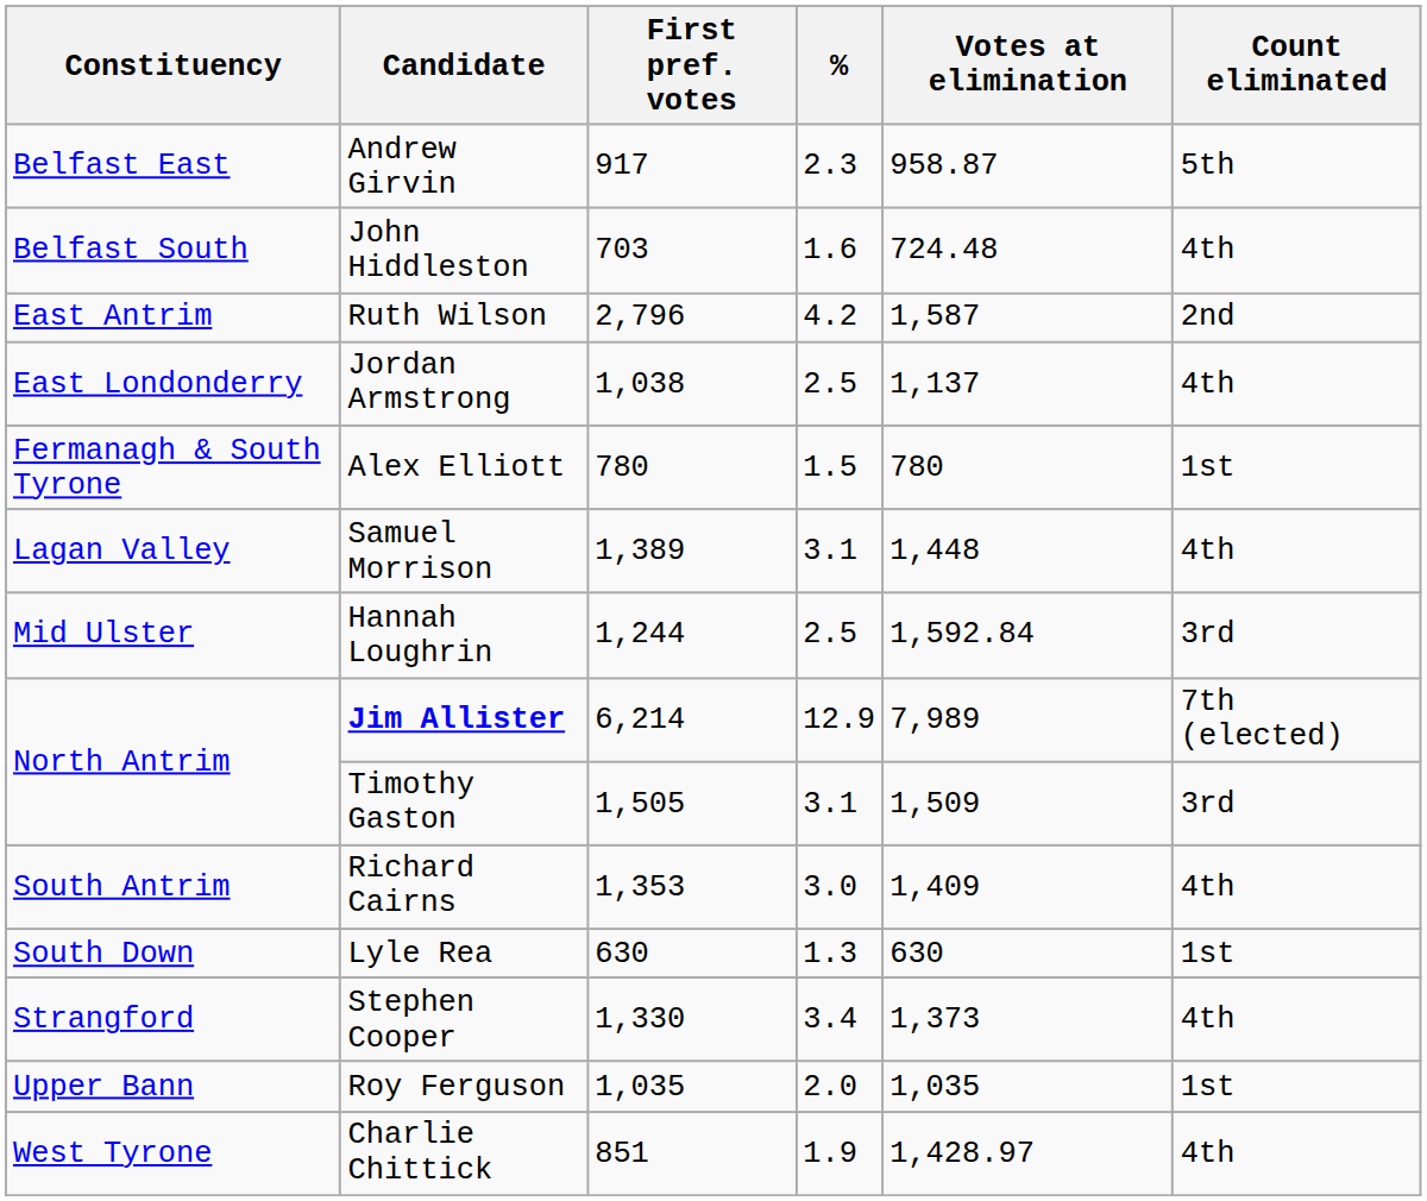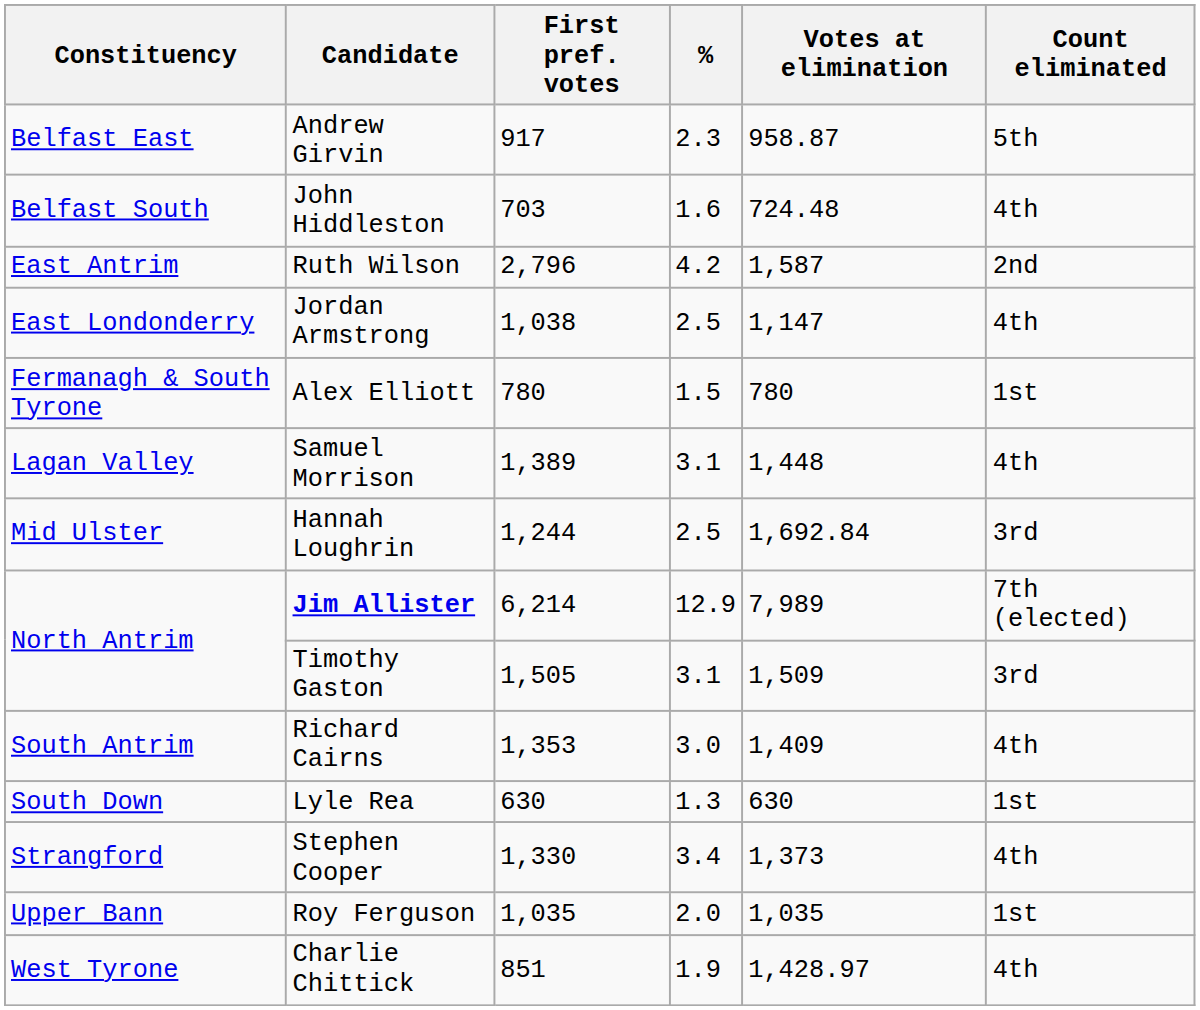 <table class="wikitable">
 <tr>
 <th>Constituency</th>
 <th>Candidate</th>
 <th>First pref. votes</th>
 <th>%</th>
 <th>Votes at elimination</th>
 <th>Count eliminated</th>
 </tr>
 <tr>
 <td><a href='#'>Belfast East</a></td>
 <td>Andrew Girvin</td>
 <td>917</td>
 <td>2.3</td>
 <td>958.87</td>
 <td>5th</td>
 </tr>
 <tr>
 <td><a href='#'>Belfast South</a></td>
 <td>John Hiddleston</td>
 <td>703</td>
 <td>1.6</td>
 <td>724.48</td>
 <td>4th</td>
 </tr>
 <tr>
 <td><a href='#'>East Antrim</a></td>
 <td>Ruth Wilson</td>
 <td>2,796</td>
 <td>4.2</td>
 <td>1,587</td>
 <td>2nd</td>
 </tr>
 <tr>
 <td><a href='#'>East Londonderry</a></td>
 <td>Jordan Armstrong</td>
 <td>1,038</td>
 <td>2.5</td>
-<td>1,137</td>
+<td>1,147</td>
 <td>4th</td>
 </tr>
 <tr>
 <td><a href='#'>Fermanagh & South Tyrone</a></td>
 <td>Alex Elliott</td>
 <td>780</td>
 <td>1.5</td>
 <td>780</td>
 <td>1st</td>
 </tr>
 <tr>
 <td><a href='#'>Lagan Valley</a></td>
 <td>Samuel Morrison</td>
 <td>1,389</td>
 <td>3.1</td>
 <td>1,448</td>
 <td>4th</td>
 </tr>
 <tr>
 <td><a href='#'>Mid Ulster</a></td>
 <td>Hannah Loughrin</td>
 <td>1,244</td>
 <td>2.5</td>
-<td>1,592.84</td>
+<td>1,692.84</td>
 <td>3rd</td>
 </tr>
 <tr>
 <td rowspan=2><a href='#'>North Antrim</a></td>
 <td><strong><a href='#'>Jim Allister</a></strong></td>
 <td>6,214</td>
 <td>12.9</td>
 <td>7,989</td>
 <td>7th (elected)</td>
 </tr>
 <tr>
 <td>Timothy Gaston</td>
 <td>1,505</td>
 <td>3.1</td>
 <td>1,509</td>
 <td>3rd</td>
 </tr>
 <tr>
 <td><a href='#'>South Antrim</a></td>
 <td>Richard Cairns</td>
 <td>1,353</td>
 <td>3.0</td>
 <td>1,409</td>
 <td>4th</td>
 </tr>
 <tr>
 <td><a href='#'>South Down</a></td>
 <td>Lyle Rea</td>
 <td>630</td>
 <td>1.3</td>
 <td>630</td>
 <td>1st</td>
 </tr>
 <tr>
 <td><a href='#'>Strangford</a></td>
 <td>Stephen Cooper</td>
 <td>1,330</td>
 <td>3.4</td>
 <td>1,373</td>
 <td>4th</td>
 </tr>
 <tr>
 <td><a href='#'>Upper Bann</a></td>
 <td>Roy Ferguson</td>
 <td>1,035</td>
 <td>2.0</td>
 <td>1,035</td>
 <td>1st</td>
 </tr>
 <tr>
 <td><a href='#'>West Tyrone</a></td>
 <td>Charlie Chittick</td>
 <td>851</td>
 <td>1.9</td>
 <td>1,428.97</td>
 <td>4th</td>
 </tr>
 </table>
